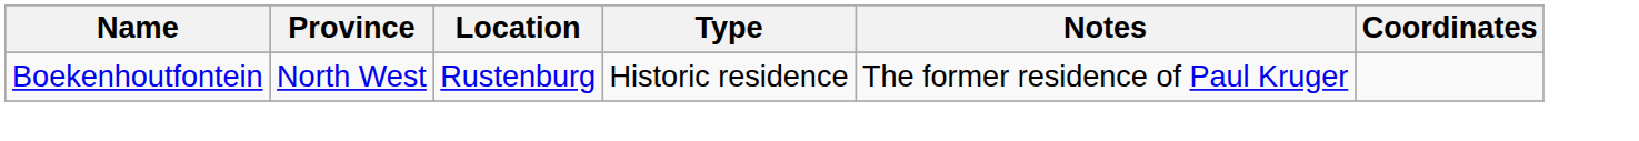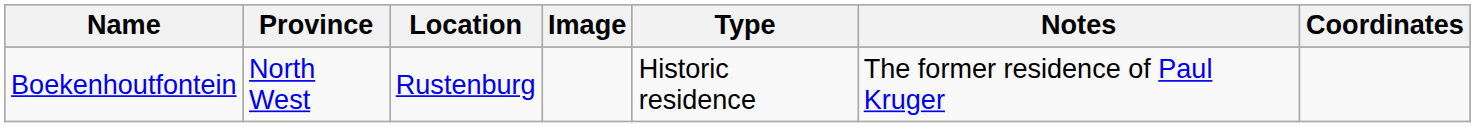 <table class="wikitable sortable">
 <tr>
 <th>Name</th>
 <th>Province</th>
 <th>Location</th>
+<th>Image</th>
 <th>Type</th>
 <th>Notes</th>
 <th>Coordinates</th>
 </tr>
 <tr>
 <td><a href='#'>Boekenhoutfontein</a></td>
 <td><a href='#'>North West</a></td>
 <td><a href='#'>Rustenburg</a></td>
+<td></td>
 <td>Historic residence</td>
 <td>The former residence of <a href='#'>Paul Kruger</a></td>
 <td></td>
 </tr>
 </table>
